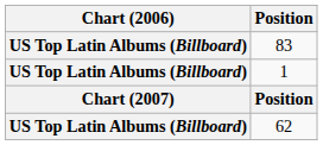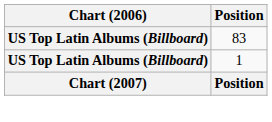 <table class="wikitable plainrowheaders" style="text-align:center">
 <tr>
 <th scope="col">Chart (2006)</th>
 <th scope="col">Position</th>
 </tr>
 <tr>
 <th scope="row">US Top Latin Albums (<em>Billboard</em>)</th>
 <td>83</td>
 </tr>
 <tr>
 <th scope="row">US Top Latin Albums (<em>Billboard</em>)</th>
 <td>1</td>
 </tr>
 <tr>
 <th scope="col">Chart (2007)</th>
 <th scope="col">Position</th>
 </tr>
-<tr>
-<th scope="row">US Top Latin Albums (<em>Billboard</em>)</th>
-<td>62</td>
-</tr>
 </table>
